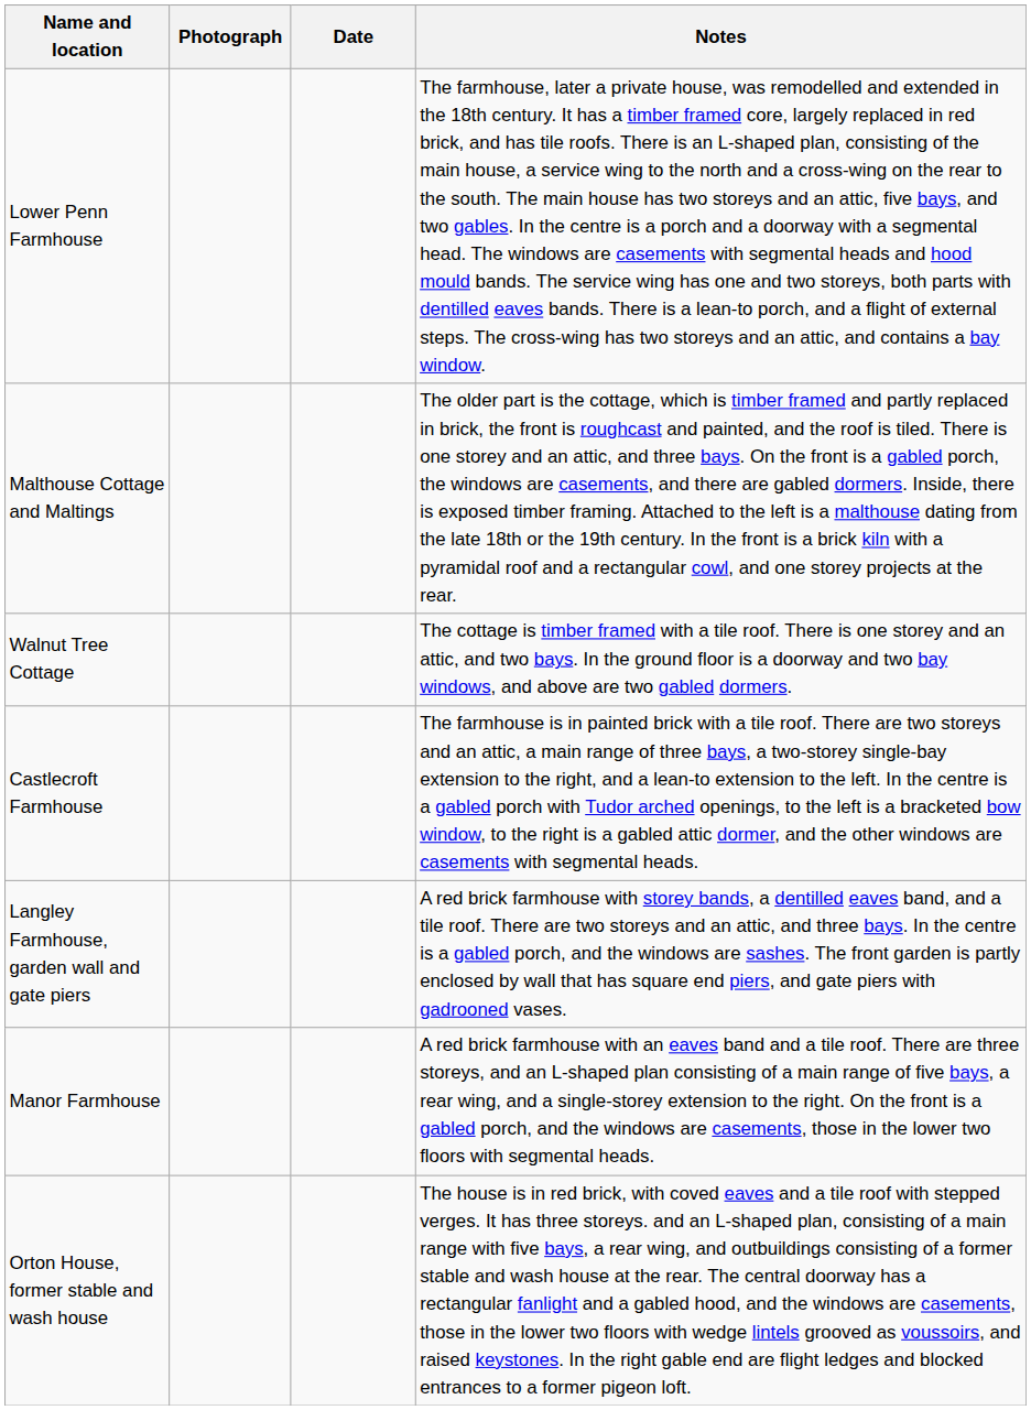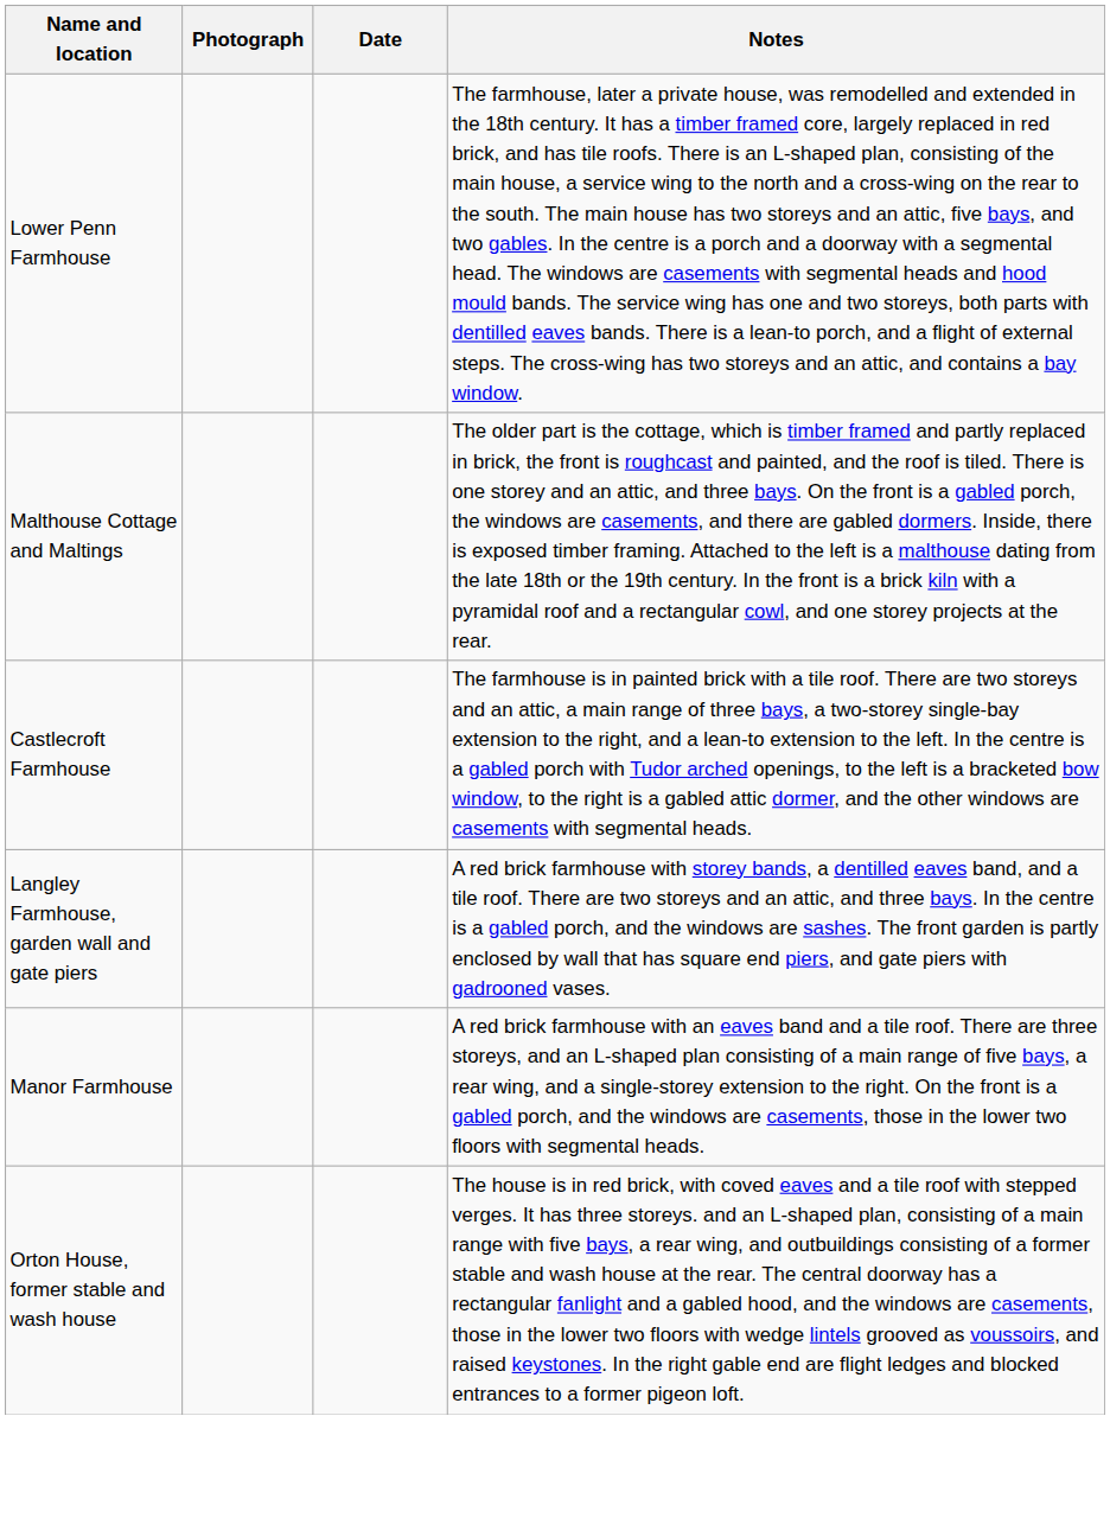 <table class="wikitable sortable plainrowheaders" style="width:100%;border:0px;text-align:left;line-height:150%;">
 <tr>
 <th scope="col"  style="width:150px">Name and location</th>
 <th scope="col"  style="width:100px" class="unsortable">Photograph</th>
 <th scope="col"  style="width:120px">Date</th>
 <th scope="col"  style="width:650px" class="unsortable">Notes</th>
 </tr>
 <tr>
 <td>Lower Penn Farmhouse<br><small></small></td>
 <td></td>
 <td align="center"></td>
 <td>The farmhouse, later a private house, was remodelled and extended in the 18th century.  It has a <a href='#'>timber framed</a> core, largely replaced in red brick, and has tile roofs.  There is an L-shaped plan, consisting of the main house, a service wing to the north and a cross-wing on the rear to the south.  The main house has two storeys and an attic, five <a href='#'>bays</a>, and two <a href='#'>gables</a>.  In the centre is a porch and a doorway with a segmental head.  The windows are <a href='#'>casements</a> with segmental heads and <a href='#'>hood mould</a> bands.  The service wing has one and two storeys, both parts with <a href='#'>dentilled</a> <a href='#'>eaves</a> bands.  There is a lean-to porch, and a flight of external steps.  The cross-wing has two storeys and an attic, and contains a <a href='#'>bay window</a>.</td>
 </tr>
 <tr>
 <td>Malthouse Cottage and Maltings<br><small></small></td>
 <td></td>
 <td align="center"></td>
 <td>The older part is the cottage, which is <a href='#'>timber framed</a> and partly replaced in brick, the front is <a href='#'>roughcast</a> and painted, and the roof is tiled.  There is one storey and an attic, and three <a href='#'>bays</a>.  On the front is a <a href='#'>gabled</a> porch, the windows are <a href='#'>casements</a>, and there are gabled <a href='#'>dormers</a>.  Inside, there is exposed timber framing.  Attached to the left is a <a href='#'>malthouse</a> dating from the late 18th or the 19th century.  In the front is a brick <a href='#'>kiln</a> with a pyramidal roof and a rectangular <a href='#'>cowl</a>, and one storey projects at the rear.</td>
-</tr>
-<tr>
-<td>Walnut Tree Cottage<br><small></small></td>
-<td></td>
-<td align="center"></td>
-<td>The cottage is <a href='#'>timber framed</a> with a tile roof.  There is one storey and an attic, and two <a href='#'>bays</a>.  In the ground floor is a doorway and two <a href='#'>bay windows</a>, and above are two <a href='#'>gabled</a> <a href='#'>dormers</a>.</td>
 </tr>
 <tr>
 <td>Castlecroft Farmhouse<br><small></small></td>
 <td></td>
 <td align="center"></td>
 <td>The farmhouse is in painted brick with a tile roof.  There are two storeys and an attic, a main range of three <a href='#'>bays</a>, a two-storey single-bay extension to the right, and a lean-to extension to the left.  In the centre is a <a href='#'>gabled</a> porch with <a href='#'>Tudor arched</a> openings, to the left is a bracketed <a href='#'>bow window</a>, to the right is a gabled attic <a href='#'>dormer</a>, and the other windows are <a href='#'>casements</a> with segmental heads.</td>
 </tr>
 <tr>
 <td>Langley Farmhouse, garden wall and gate piers<br><small></small></td>
 <td></td>
 <td align="center"></td>
 <td>A red brick farmhouse with <a href='#'>storey bands</a>, a <a href='#'>dentilled</a> <a href='#'>eaves</a> band, and a tile roof.  There are two storeys and an attic, and three <a href='#'>bays</a>.  In the centre is a <a href='#'>gabled</a> porch, and the windows are <a href='#'>sashes</a>.  The front garden is partly enclosed by wall that has square end <a href='#'>piers</a>, and gate piers with <a href='#'>gadrooned</a> vases.</td>
 </tr>
 <tr>
 <td>Manor Farmhouse<br><small></small></td>
 <td></td>
 <td align="center"></td>
 <td>A red brick farmhouse with an <a href='#'>eaves</a> band and a tile roof.  There are three storeys, and an L-shaped plan consisting of a main range of five <a href='#'>bays</a>, a rear wing, and a single-storey extension to the right.  On the front is a <a href='#'>gabled</a> porch, and the windows are <a href='#'>casements</a>, those in the lower two floors with segmental heads.</td>
 </tr>
 <tr>
 <td>Orton House, former stable and wash house<br><small></small></td>
 <td></td>
 <td align="center"></td>
 <td>The house is in red brick, with coved <a href='#'>eaves</a> and a tile roof with stepped verges.  It has three storeys. and an L-shaped plan, consisting of a main range with five <a href='#'>bays</a>, a rear wing, and outbuildings consisting of a former stable and wash house at the rear.  The central doorway has a rectangular <a href='#'>fanlight</a> and a gabled hood, and the windows are <a href='#'>casements</a>, those in the lower two floors with wedge <a href='#'>lintels</a> grooved as <a href='#'>voussoirs</a>, and raised <a href='#'>keystones</a>.  In the right gable end are flight ledges and blocked entrances to a former pigeon loft.</td>
 </tr>
 <tr>
 </tr>
 </table>
